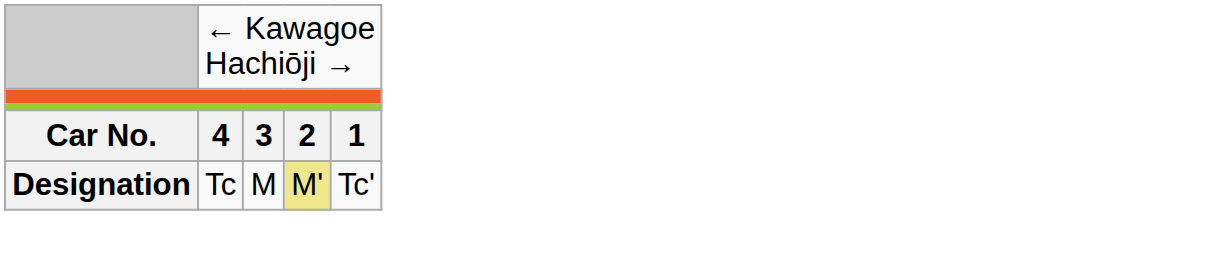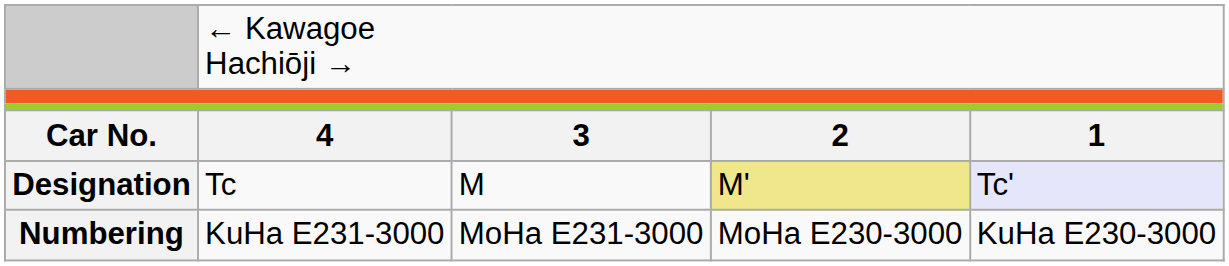 <table class="wikitable">
 <tr>
 <td style="background-color:#ccc;"> </td>
 <td colspan="4"><div>← Kawagoe</div><div>Hachiōji →</div></td>
 </tr>
 <tr style="line-height: 6.7px; background-color: #F15A22;">
 <td colspan="5" style="padding:0; border:0;"> </td>
 </tr>
 <tr style="line-height: 3.3px; background-color: #9ACD32;">
 <td colspan="5" style="padding:0; border:0;"> </td>
 </tr>
 <tr>
 <th>Car No.</th>
 <th>4</th>
 <th>3</th>
 <th>2</th>
 <th>1</th>
 </tr>
 <tr>
 <th>Designation</th>
 <td>Tc</td>
 <td>M</td>
 <td style="background: khaki;">M'</td>
-<td>Tc'</td>
+<td style="background: lavender;">Tc'</td>
+</tr>
+<tr>
+<th>Numbering</th>
+<td>KuHa E231-3000</td>
+<td>MoHa E231-3000</td>
+<td>MoHa E230-3000</td>
+<td>KuHa E230-3000</td>
 </tr>
 </table>
